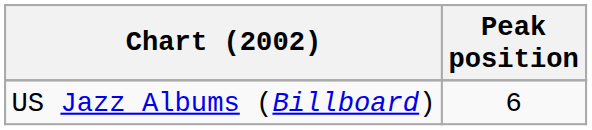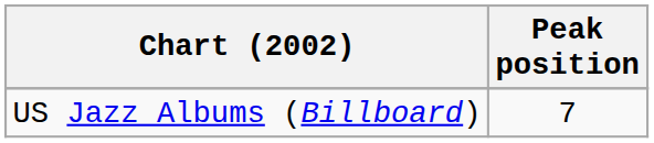 <table class="wikitable sortable">
 <tr>
 <th>Chart (2002)</th>
 <th>Peak<br>position</th>
 </tr>
 <tr>
 </tr>
 <tr>
 <td>US <a href='#'>Jazz Albums</a> (<em><a href='#'>Billboard</a></em>)</td>
-<td align=center>6</td>
+<td align=center>7</td>
 </tr>
 </table>
